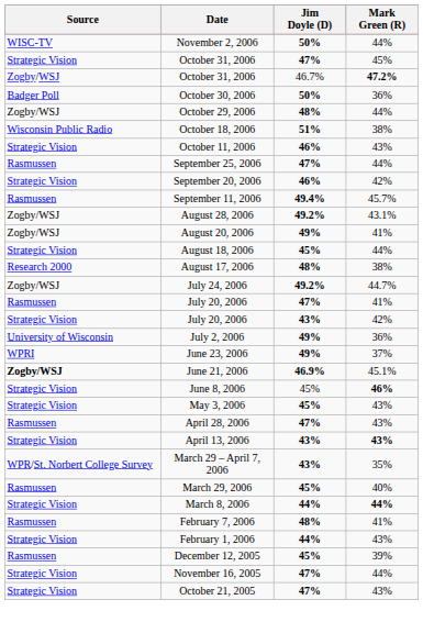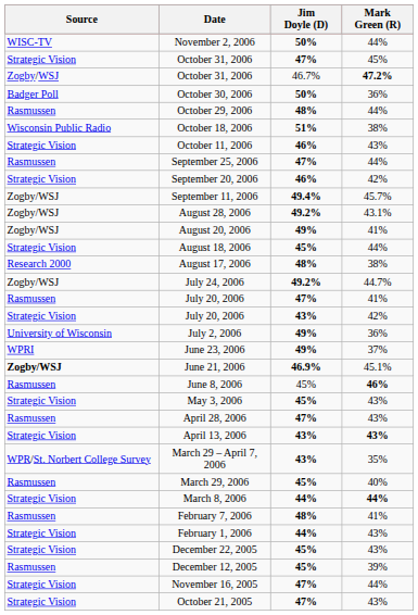 <table class="wikitable" style="text-align:center">
 <tr style="background:maroon;">
 <th style="width:225px;">Source</th>
 <th style="width:160px;">Date</th>
 <th style="width:100px;">Jim<br>Doyle (D)</th>
 <th style="width:100px;">Mark<br>Green (R)</th>
 </tr>
 <tr>
 <td align=left><a href='#'>WISC-TV</a></td>
 <td>November 2, 2006</td>
 <td><strong>50%</strong></td>
 <td>44%</td>
 </tr>
 <tr>
 <td align=left><a href='#'>Strategic Vision</a></td>
 <td>October 31, 2006</td>
 <td><strong>47%</strong></td>
 <td>45%</td>
 </tr>
 <tr>
 <td align=left><a href='#'>Zogby</a>/<a href='#'>WSJ</a></td>
 <td>October 31, 2006</td>
 <td>46.7%</td>
 <td><strong>47.2%</strong></td>
 </tr>
 <tr>
 <td align=left><a href='#'>Badger Poll</a></td>
 <td>October 30, 2006</td>
 <td><strong>50%</strong></td>
 <td>36%</td>
 </tr>
 <tr>
-<td align=left>Zogby/WSJ</td>
+<td align=left><a href='#'>Rasmussen</a></td>
 <td>October 29, 2006</td>
 <td><strong>48%</strong></td>
 <td>44%</td>
 </tr>
 <tr>
 <td align=left><a href='#'>Wisconsin Public Radio</a></td>
 <td>October 18, 2006</td>
 <td><strong>51%</strong></td>
 <td>38%</td>
 </tr>
 <tr>
 <td align=left><a href='#'>Strategic Vision</a></td>
 <td>October 11, 2006</td>
 <td><strong>46%</strong></td>
 <td>43%</td>
 </tr>
 <tr>
 <td align=left><a href='#'>Rasmussen</a></td>
 <td>September 25, 2006</td>
 <td><strong>47%</strong></td>
 <td>44%</td>
 </tr>
 <tr>
 <td align=left><a href='#'>Strategic Vision</a></td>
 <td>September 20, 2006</td>
 <td><strong>46%</strong></td>
 <td>42%</td>
 </tr>
 <tr>
-<td align=left><a href='#'>Rasmussen</a></td>
+<td align=left>Zogby/WSJ</td>
 <td>September 11, 2006</td>
 <td><strong>49.4%</strong></td>
 <td>45.7%</td>
 </tr>
 <tr>
 <td align=left>Zogby/WSJ</td>
 <td>August 28, 2006</td>
 <td><strong>49.2%</strong></td>
 <td>43.1%</td>
 </tr>
 <tr>
 <td align=left>Zogby/WSJ</td>
 <td>August 20, 2006</td>
 <td><strong>49%</strong></td>
 <td>41%</td>
 </tr>
 <tr>
 <td align=left><a href='#'>Strategic Vision</a></td>
 <td>August 18, 2006</td>
 <td><strong>45%</strong></td>
 <td>44%</td>
 </tr>
 <tr>
 <td align=left><a href='#'>Research 2000</a></td>
 <td>August 17, 2006</td>
 <td><strong>48%</strong></td>
 <td>38%</td>
 </tr>
 <tr>
 <td align=left>Zogby/WSJ</td>
 <td>July 24, 2006</td>
 <td><strong>49.2%</strong></td>
 <td>44.7%</td>
 </tr>
 <tr>
 <td align=left><a href='#'>Rasmussen</a></td>
 <td>July 20, 2006</td>
 <td><strong>47%</strong></td>
 <td>41%</td>
 </tr>
 <tr>
 <td align=left><a href='#'>Strategic Vision</a></td>
 <td>July 20, 2006</td>
 <td><strong>43%</strong></td>
 <td>42%</td>
 </tr>
 <tr>
 <td align=left><a href='#'>University of Wisconsin</a></td>
 <td>July 2, 2006</td>
 <td><strong>49%</strong></td>
 <td>36%</td>
 </tr>
 <tr>
 <td align=left><a href='#'>WPRI</a></td>
 <td>June 23, 2006</td>
 <td><strong>49%</strong></td>
 <td>37%</td>
 </tr>
 <tr>
 <td align=left><strong>Zogby/WSJ</strong></td>
 <td>June 21, 2006</td>
 <td><strong>46.9%</strong></td>
 <td>45.1%</td>
 </tr>
 <tr>
-<td align=left><a href='#'>Strategic Vision</a></td>
+<td align=left><a href='#'>Rasmussen</a></td>
 <td>June 8, 2006</td>
 <td>45%</td>
 <td><strong>46%</strong></td>
 </tr>
 <tr>
 <td align=left><a href='#'>Strategic Vision</a></td>
 <td>May 3, 2006</td>
 <td><strong>45%</strong></td>
 <td>43%</td>
 </tr>
 <tr>
 <td align=left><a href='#'>Rasmussen</a></td>
 <td>April 28, 2006</td>
 <td><strong>47%</strong></td>
 <td>43%</td>
 </tr>
 <tr>
 <td align=left><a href='#'>Strategic Vision</a></td>
 <td>April 13, 2006</td>
 <td><strong>43%</strong></td>
 <td><strong>43%</strong></td>
 </tr>
 <tr>
 <td align=left><a href='#'>WPR</a>/<a href='#'>St. Norbert College Survey</a></td>
 <td>March 29 – April 7, 2006</td>
 <td><strong>43%</strong></td>
 <td>35%</td>
 </tr>
 <tr>
 <td align=left><a href='#'>Rasmussen</a></td>
 <td>March 29, 2006</td>
 <td><strong>45%</strong></td>
 <td>40%</td>
 </tr>
 <tr>
 <td align=left><a href='#'>Strategic Vision</a></td>
 <td>March 8, 2006</td>
 <td><strong>44%</strong></td>
 <td><strong>44%</strong></td>
 </tr>
 <tr>
 <td align=left><a href='#'>Rasmussen</a></td>
 <td>February 7, 2006</td>
 <td><strong>48%</strong></td>
 <td>41%</td>
 </tr>
 <tr>
 <td align=left><a href='#'>Strategic Vision</a></td>
 <td>February 1, 2006</td>
 <td><strong>44%</strong></td>
 <td>43%</td>
 </tr>
 <tr>
+<td align=left><a href='#'>Strategic Vision</a></td>
+<td>December 22, 2005</td>
+<td><strong>45%</strong></td>
+<td>43%</td>
+</tr>
+<tr>
 <td align=left><a href='#'>Rasmussen</a></td>
 <td>December 12, 2005</td>
 <td><strong>45%</strong></td>
 <td>39%</td>
 </tr>
 <tr>
 <td align=left><a href='#'>Strategic Vision</a></td>
 <td>November 16, 2005</td>
 <td><strong>47%</strong></td>
 <td>44%</td>
 </tr>
 <tr>
 <td align=left><a href='#'>Strategic Vision</a></td>
 <td>October 21, 2005</td>
 <td><strong>47%</strong></td>
 <td>43%</td>
 </tr>
 </table>
